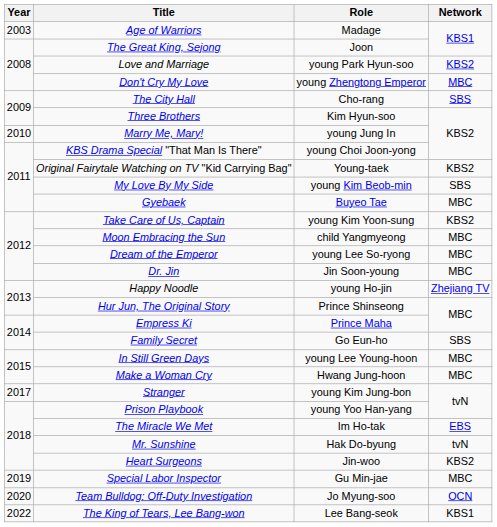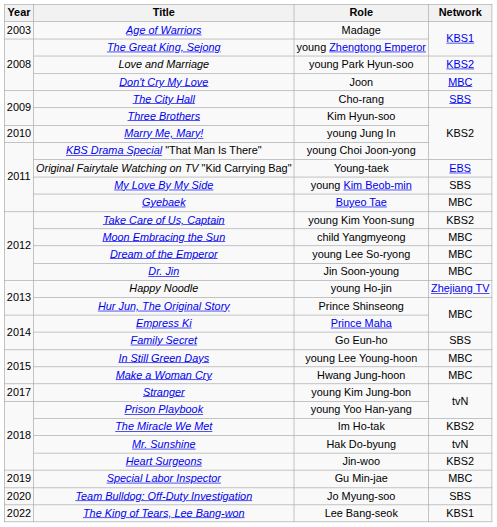 <table class="wikitable" style=text-align:center;">
 <tr>
 <th>Year</th>
 <th>Title</th>
 <th>Role</th>
 <th>Network</th>
 </tr>
 <tr>
 <td>2003</td>
 <td><em><a href='#'>Age of Warriors</a></em></td>
 <td>Madage<br></td>
 <td rowspan=2><a href='#'>KBS1</a></td>
 </tr>
 <tr>
 <td rowspan=3>2008</td>
 <td><em><a href='#'>The Great King, Sejong</a></em></td>
-<td>Joon</td>
+<td>young <a href='#'>Zhengtong Emperor</a></td>
 </tr>
 <tr>
 <td><em>Love and Marriage</em></td>
 <td>young Park Hyun-soo</td>
 <td><a href='#'>KBS2</a></td>
 </tr>
 <tr>
 <td><em><a href='#'>Don't Cry My Love</a></em></td>
-<td>young <a href='#'>Zhengtong Emperor</a></td>
+<td>Joon</td>
 <td><a href='#'>MBC</a></td>
 </tr>
 <tr>
 <td rowspan=2>2009</td>
 <td><em><a href='#'>The City Hall</a></em></td>
 <td>Cho-rang</td>
 <td><a href='#'>SBS</a></td>
 </tr>
 <tr>
 <td><em><a href='#'>Three Brothers</a></em></td>
 <td>Kim Hyun-soo</td>
 <td rowspan=3>KBS2</td>
 </tr>
 <tr>
 <td>2010</td>
 <td><em><a href='#'>Marry Me, Mary!</a></em></td>
 <td>young Jung In</td>
 </tr>
 <tr>
 <td rowspan=4>2011</td>
 <td><em><a href='#'>KBS Drama Special</a></em> "That Man Is There"</td>
 <td>young Choi Joon-yong</td>
 </tr>
 <tr>
 <td><em>Original Fairytale Watching on TV</em> "Kid Carrying Bag"</td>
 <td>Young-taek</td>
-<td>KBS2</td>
+<td><a href='#'>EBS</a></td>
 </tr>
 <tr>
 <td><em><a href='#'>My Love By My Side</a></em></td>
 <td>young <a href='#'>Kim Beob-min</a></td>
 <td>SBS</td>
 </tr>
 <tr>
 <td><em><a href='#'>Gyebaek</a></em></td>
 <td><a href='#'>Buyeo Tae</a></td>
 <td>MBC</td>
 </tr>
 <tr>
 <td rowspan=4>2012</td>
 <td><em><a href='#'>Take Care of Us, Captain</a></em></td>
 <td>young Kim Yoon-sung</td>
 <td>KBS2</td>
 </tr>
 <tr>
 <td><em><a href='#'>Moon Embracing the Sun</a></em></td>
 <td>child Yangmyeong</td>
 <td>MBC</td>
 </tr>
 <tr>
 <td><em><a href='#'>Dream of the Emperor</a></em></td>
 <td>young Lee So-ryong</td>
 <td>MBC</td>
 </tr>
 <tr>
 <td><em><a href='#'>Dr. Jin</a></em></td>
 <td>Jin Soon-young</td>
 <td>MBC</td>
 </tr>
 <tr>
 <td rowspan=2>2013</td>
 <td><em>Happy Noodle</em></td>
 <td>young Ho-jin</td>
 <td><a href='#'>Zhejiang TV</a></td>
 </tr>
 <tr>
 <td><em><a href='#'>Hur Jun, The Original Story</a></em></td>
 <td>Prince Shinseong</td>
 <td rowspan=2>MBC</td>
 </tr>
 <tr>
 <td rowspan=2>2014</td>
 <td><em><a href='#'>Empress Ki</a></em></td>
 <td><a href='#'>Prince Maha</a></td>
 </tr>
 <tr>
 <td><em><a href='#'>Family Secret</a></em></td>
 <td>Go Eun-ho</td>
 <td>SBS</td>
 </tr>
 <tr>
 <td rowspan=2>2015</td>
 <td><em><a href='#'>In Still Green Days</a></em></td>
 <td>young Lee Young-hoon</td>
 <td>MBC</td>
 </tr>
 <tr>
 <td><em><a href='#'>Make a Woman Cry</a></em></td>
 <td>Hwang Jung-hoon</td>
 <td>MBC</td>
 </tr>
 <tr>
 <td rowspan=2>2017</td>
 <td><em><a href='#'>Stranger</a></em></td>
 <td>young Kim Jung-bon</td>
 <td rowspan=3>tvN</td>
 </tr>
 <tr>
 <td rowspan=2><em><a href='#'>Prison Playbook</a></em></td>
 <td rowspan=2>young Yoo Han-yang</td>
 </tr>
 <tr>
 <td rowspan=4>2018</td>
 </tr>
 <tr>
 <td><em><a href='#'>The Miracle We Met</a></em></td>
 <td>Im Ho-tak</td>
-<td><a href='#'>EBS</a></td>
+<td>KBS2</td>
 </tr>
 <tr>
 <td><em><a href='#'>Mr. Sunshine</a></em></td>
 <td>Hak Do-byung</td>
 <td>tvN</td>
 </tr>
 <tr>
 <td><em><a href='#'>Heart Surgeons</a></em></td>
 <td>Jin-woo</td>
 <td>KBS2</td>
 </tr>
 <tr>
 <td>2019</td>
 <td><em><a href='#'>Special Labor Inspector</a></em></td>
 <td>Gu Min-jae</td>
 <td>MBC</td>
 </tr>
 <tr>
 <td>2020</td>
 <td><em><a href='#'>Team Bulldog: Off-Duty Investigation</a></em></td>
 <td>Jo Myung-soo</td>
-<td><a href='#'>OCN</a></td>
+<td>SBS</td>
 </tr>
 <tr>
 <td>2022</td>
 <td><em><a href='#'>The King of Tears, Lee Bang-won</a></em></td>
 <td>Lee Bang-seok</td>
 <td>KBS1</td>
 </tr>
 </table>
